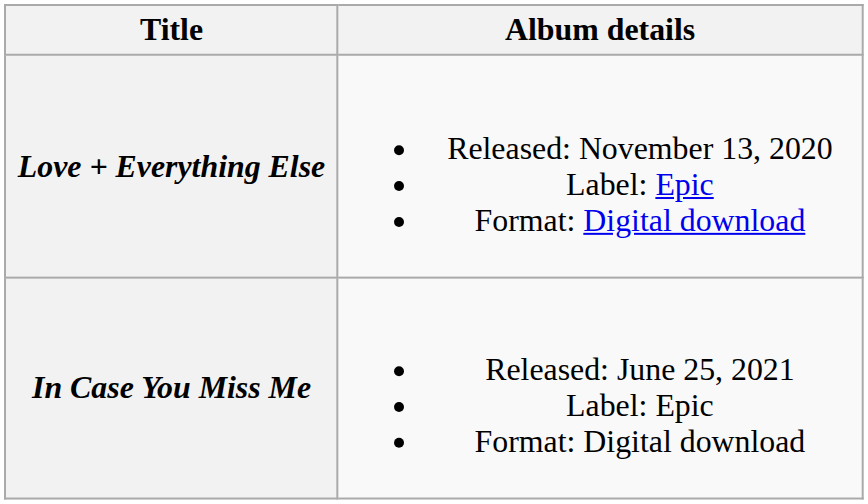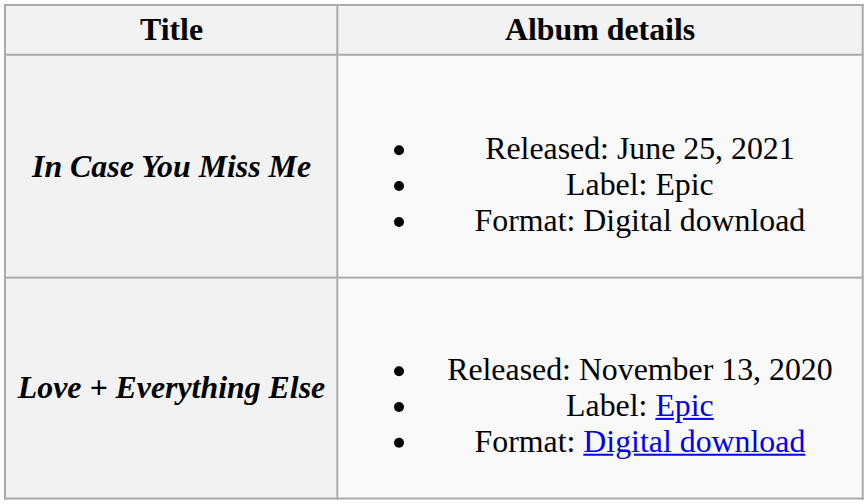 <table class="wikitable plainrowheaders" style="text-align:center;">
 <tr>
 <th scope="col" style="width:10em;">Title</th>
 <th scope="col" style="width:16em;">Album details</th>
 </tr>
 <tr>
+<th scope="row"><em>In Case You Miss Me</em></th>
+<td><br><ul><li>Released: June 25, 2021</li><li>Label: Epic</li><li>Format: Digital download</li></ul></td>
+</tr>
+<tr>
 <th scope="row"><em>Love + Everything Else</em></th>
 <td><br><ul><li>Released: November 13, 2020</li><li>Label: <a href='#'>Epic</a></li><li>Format: <a href='#'>Digital download</a></li></ul></td>
 </tr>
-<tr>
-<th scope="row"><em>In Case You Miss Me</em></th>
-<td><br><ul><li>Released: June 25, 2021</li><li>Label: Epic</li><li>Format: Digital download</li></ul></td>
-</tr>
 </table>
